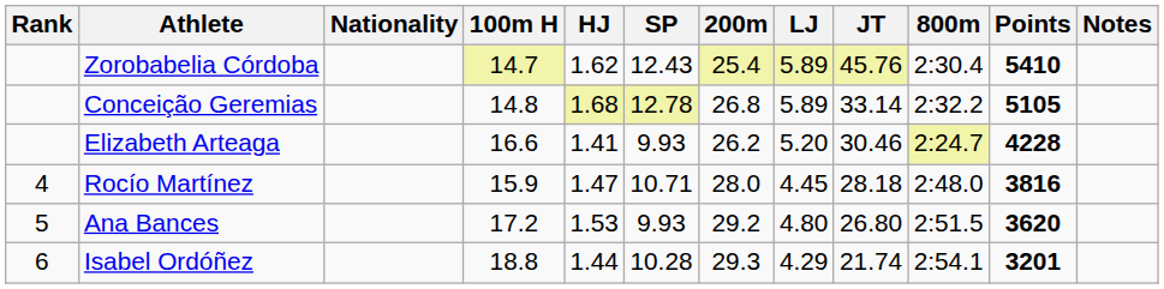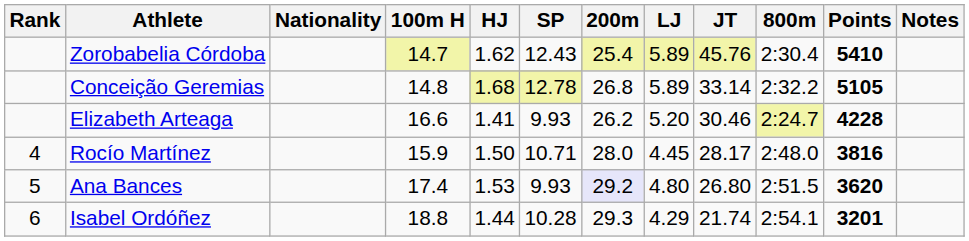 <table class="wikitable sortable" style=" text-align:center;">
 <tr>
 <th>Rank</th>
 <th>Athlete</th>
 <th>Nationality</th>
 <th>100m H</th>
 <th>HJ</th>
 <th>SP</th>
 <th>200m</th>
 <th>LJ</th>
 <th>JT</th>
 <th>800m</th>
 <th>Points</th>
 <th>Notes</th>
 </tr>
 <tr>
 <td></td>
 <td align=left><a href='#'>Zorobabelia Córdoba</a></td>
 <td align=left></td>
 <td bgcolor=#F2F5A9>14.7</td>
 <td>1.62</td>
 <td>12.43</td>
 <td bgcolor=#F2F5A9>25.4</td>
 <td bgcolor=#F2F5A9>5.89</td>
 <td bgcolor=#F2F5A9>45.76</td>
 <td>2:30.4</td>
 <td><strong>5410</strong></td>
 <td></td>
 </tr>
 <tr>
 <td></td>
 <td align=left><a href='#'>Conceição Geremias</a></td>
 <td align=left></td>
 <td>14.8</td>
 <td bgcolor=#F2F5A9>1.68</td>
 <td bgcolor=#F2F5A9>12.78</td>
 <td>26.8</td>
 <td>5.89</td>
 <td>33.14</td>
 <td>2:32.2</td>
 <td><strong>5105</strong></td>
 <td></td>
 </tr>
 <tr>
 <td></td>
 <td align=left><a href='#'>Elizabeth Arteaga</a></td>
 <td align=left></td>
 <td>16.6</td>
 <td>1.41</td>
 <td>9.93</td>
 <td>26.2</td>
 <td>5.20</td>
 <td>30.46</td>
 <td bgcolor=#F2F5A9>2:24.7</td>
 <td><strong>4228</strong></td>
 <td></td>
 </tr>
 <tr>
 <td>4</td>
 <td align=left><a href='#'>Rocío Martínez</a></td>
 <td align=left></td>
 <td>15.9</td>
-<td>1.47</td>
+<td>1.50</td>
 <td>10.71</td>
 <td>28.0</td>
 <td>4.45</td>
-<td>28.18</td>
+<td>28.17</td>
 <td>2:48.0</td>
 <td><strong>3816</strong></td>
 <td></td>
 </tr>
 <tr>
 <td>5</td>
 <td align=left><a href='#'>Ana Bances</a></td>
 <td align=left></td>
-<td>17.2</td>
+<td>17.4</td>
 <td>1.53</td>
 <td>9.93</td>
-<td>29.2</td>
+<td style="background: lavender;">29.2</td>
 <td>4.80</td>
 <td>26.80</td>
 <td>2:51.5</td>
 <td><strong>3620</strong></td>
 <td></td>
 </tr>
 <tr>
 <td>6</td>
 <td align=left><a href='#'>Isabel Ordóñez</a></td>
 <td align=left></td>
 <td>18.8</td>
 <td>1.44</td>
 <td>10.28</td>
 <td>29.3</td>
 <td>4.29</td>
 <td>21.74</td>
 <td>2:54.1</td>
 <td><strong>3201</strong></td>
 <td></td>
 </tr>
 </table>
